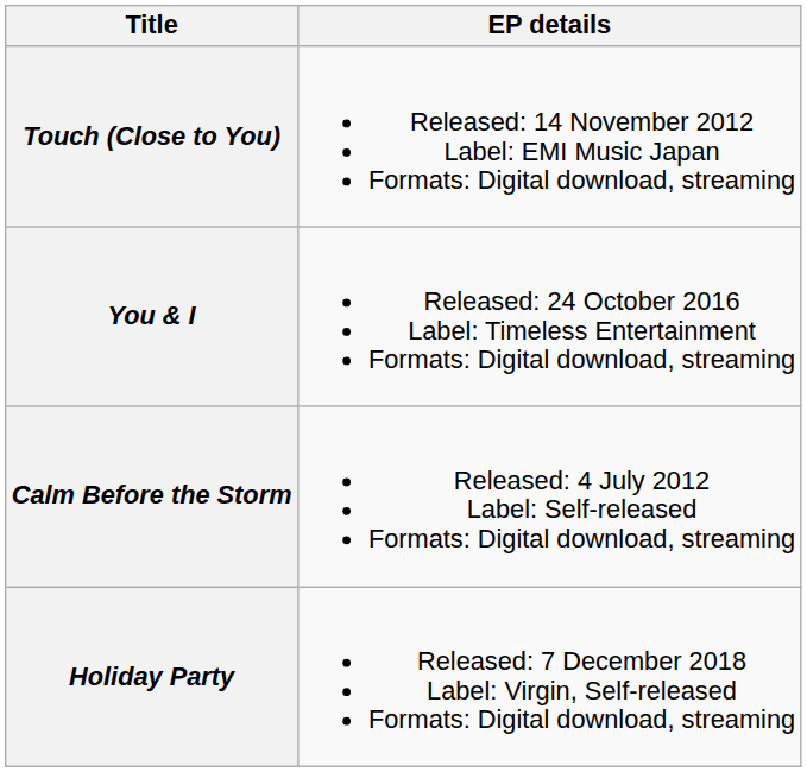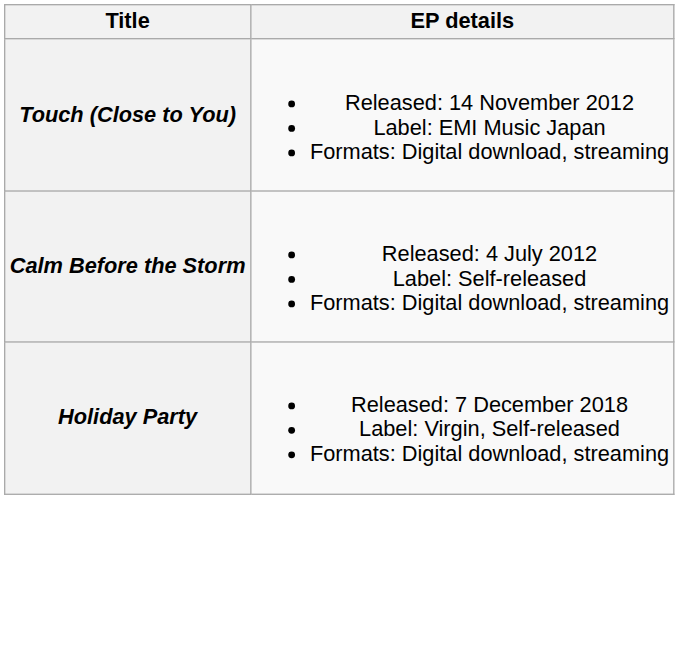 <table class="wikitable plainrowheaders" border="1" style="text-align:center;">
 <tr>
 <th scope="col">Title</th>
 <th scope="col">EP details</th>
 </tr>
 <tr>
 <th scope="row"><em>Touch (Close to You)</em></th>
 <td><br><ul><li>Released: 14 November 2012 </li><li>Label: EMI Music Japan</li><li>Formats: Digital download, streaming</li></ul></td>
 </tr>
 <tr>
-<th scope="row"><em>You & I<br></em></th>
-<td><br><ul><li>Released: 24 October 2016</li><li>Label: Timeless Entertainment</li><li>Formats: Digital download, streaming</li></ul></td>
-</tr>
-<tr>
 <th scope="row"><em>Calm Before the Storm</em></th>
 <td><br><ul><li>Released: 4 July 2012</li><li>Label: Self-released</li><li>Formats: Digital download, streaming</li></ul></td>
 </tr>
 <tr>
 <th scope="row"><em>Holiday Party</em></th>
 <td><br><ul><li>Released: 7 December 2018</li><li>Label: Virgin, Self-released</li><li>Formats: Digital download, streaming</li></ul></td>
 </tr>
 </table>
